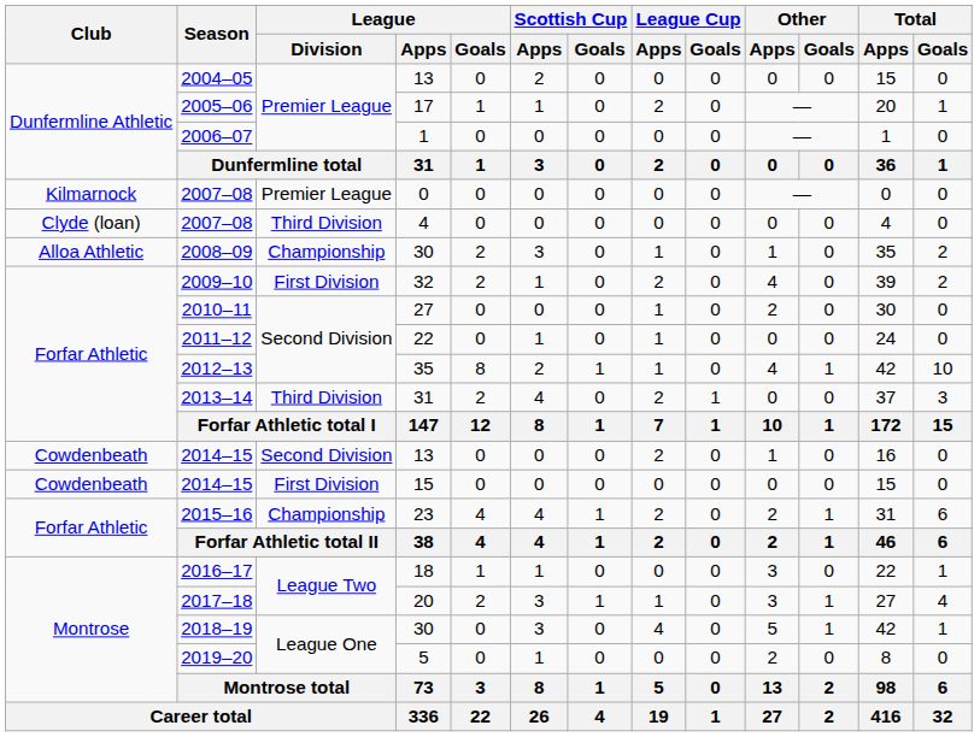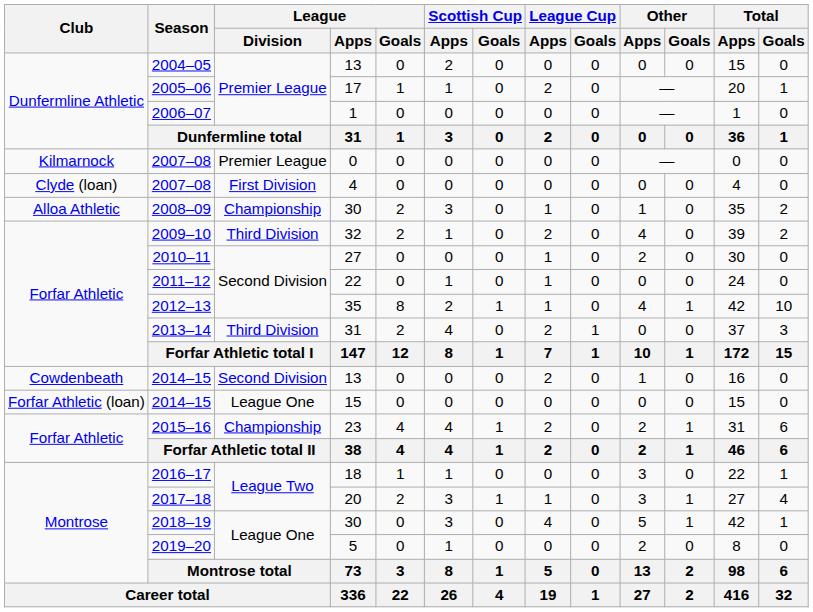 <table class="wikitable" style="text-align:center">
 <tr>
 <th rowspan="2">Club</th>
 <th rowspan="2">Season</th>
 <th colspan="3">League</th>
 <th colspan="2"><a href='#'>Scottish Cup</a></th>
 <th colspan="2"><a href='#'>League Cup</a></th>
 <th colspan="2">Other</th>
 <th colspan="2">Total</th>
 </tr>
 <tr>
 <th>Division</th>
 <th>Apps</th>
 <th>Goals</th>
 <th>Apps</th>
 <th>Goals</th>
 <th>Apps</th>
 <th>Goals</th>
 <th>Apps</th>
 <th>Goals</th>
 <th>Apps</th>
 <th>Goals</th>
 </tr>
 <tr>
 <td rowspan="4"><a href='#'>Dunfermline Athletic</a></td>
 <td><a href='#'>2004–05</a></td>
 <td rowspan="3"><a href='#'>Premier League</a></td>
 <td>13</td>
 <td>0</td>
 <td>2</td>
 <td>0</td>
 <td>0</td>
 <td>0</td>
 <td>0</td>
 <td>0</td>
 <td>15</td>
 <td>0</td>
 </tr>
 <tr>
 <td><a href='#'>2005–06</a></td>
 <td>17</td>
 <td>1</td>
 <td>1</td>
 <td>0</td>
 <td>2</td>
 <td>0</td>
 <td colspan="2">—</td>
 <td>20</td>
 <td>1</td>
 </tr>
 <tr>
 <td><a href='#'>2006–07</a></td>
 <td>1</td>
 <td>0</td>
 <td>0</td>
 <td>0</td>
 <td>0</td>
 <td>0</td>
 <td colspan="2">—</td>
 <td>1</td>
 <td>0</td>
 </tr>
 <tr>
 <th colspan="2">Dunfermline total</th>
 <th>31</th>
 <th>1</th>
 <th>3</th>
 <th>0</th>
 <th>2</th>
 <th>0</th>
 <th>0</th>
 <th>0</th>
 <th>36</th>
 <th>1</th>
 </tr>
 <tr>
 <td><a href='#'>Kilmarnock</a></td>
 <td><a href='#'>2007–08</a></td>
 <td>Premier League</td>
 <td>0</td>
 <td>0</td>
 <td>0</td>
 <td>0</td>
 <td>0</td>
 <td>0</td>
 <td colspan="2">—</td>
 <td>0</td>
 <td>0</td>
 </tr>
 <tr>
 <td><a href='#'>Clyde</a> (loan)</td>
 <td><a href='#'>2007–08</a></td>
-<td><a href='#'>Third Division</a></td>
+<td><a href='#'>First Division</a></td>
 <td>4</td>
 <td>0</td>
 <td>0</td>
 <td>0</td>
 <td>0</td>
 <td>0</td>
 <td>0</td>
 <td>0</td>
 <td>4</td>
 <td>0</td>
 </tr>
 <tr>
 <td><a href='#'>Alloa Athletic</a></td>
 <td><a href='#'>2008–09</a></td>
 <td><a href='#'>Championship</a></td>
 <td>30</td>
 <td>2</td>
 <td>3</td>
 <td>0</td>
 <td>1</td>
 <td>0</td>
 <td>1</td>
 <td>0</td>
 <td>35</td>
 <td>2</td>
 </tr>
 <tr>
 <td rowspan="6"><a href='#'>Forfar Athletic</a></td>
 <td><a href='#'>2009–10</a></td>
-<td><a href='#'>First Division</a></td>
+<td><a href='#'>Third Division</a></td>
 <td>32</td>
 <td>2</td>
 <td>1</td>
 <td>0</td>
 <td>2</td>
 <td>0</td>
 <td>4</td>
 <td>0</td>
 <td>39</td>
 <td>2</td>
 </tr>
 <tr>
 <td><a href='#'>2010–11</a></td>
 <td rowspan="3">Second Division</td>
 <td>27</td>
 <td>0</td>
 <td>0</td>
 <td>0</td>
 <td>1</td>
 <td>0</td>
 <td>2</td>
 <td>0</td>
 <td>30</td>
 <td>0</td>
 </tr>
 <tr>
 <td><a href='#'>2011–12</a></td>
 <td>22</td>
 <td>0</td>
 <td>1</td>
 <td>0</td>
 <td>1</td>
 <td>0</td>
 <td>0</td>
 <td>0</td>
 <td>24</td>
 <td>0</td>
 </tr>
 <tr>
 <td><a href='#'>2012–13</a></td>
 <td>35</td>
 <td>8</td>
 <td>2</td>
 <td>1</td>
 <td>1</td>
 <td>0</td>
 <td>4</td>
 <td>1</td>
 <td>42</td>
 <td>10</td>
 </tr>
 <tr>
 <td><a href='#'>2013–14</a></td>
 <td><a href='#'>Third Division</a></td>
 <td>31</td>
 <td>2</td>
 <td>4</td>
 <td>0</td>
 <td>2</td>
 <td>1</td>
 <td>0</td>
 <td>0</td>
 <td>37</td>
 <td>3</td>
 </tr>
 <tr>
 <th colspan="2">Forfar Athletic total I</th>
 <th>147</th>
 <th>12</th>
 <th>8</th>
 <th>1</th>
 <th>7</th>
 <th>1</th>
 <th>10</th>
 <th>1</th>
 <th>172</th>
 <th>15</th>
 </tr>
 <tr>
 <td><a href='#'>Cowdenbeath</a></td>
 <td><a href='#'>2014–15</a></td>
 <td><a href='#'>Second Division</a></td>
 <td>13</td>
 <td>0</td>
 <td>0</td>
 <td>0</td>
 <td>2</td>
 <td>0</td>
 <td>1</td>
 <td>0</td>
 <td>16</td>
 <td>0</td>
 </tr>
 <tr>
-<td><a href='#'>Cowdenbeath</a></td>
+<td><a href='#'>Forfar Athletic</a> (loan)</td>
 <td><a href='#'>2014–15</a></td>
-<td><a href='#'>First Division</a></td>
+<td>League One</td>
 <td>15</td>
 <td>0</td>
 <td>0</td>
 <td>0</td>
 <td>0</td>
 <td>0</td>
 <td>0</td>
 <td>0</td>
 <td>15</td>
 <td>0</td>
 </tr>
 <tr>
 <td rowspan="2"><a href='#'>Forfar Athletic</a></td>
 <td><a href='#'>2015–16</a></td>
 <td><a href='#'>Championship</a></td>
 <td>23</td>
 <td>4</td>
 <td>4</td>
 <td>1</td>
 <td>2</td>
 <td>0</td>
 <td>2</td>
 <td>1</td>
 <td>31</td>
 <td>6</td>
 </tr>
 <tr>
 <th colspan="2">Forfar Athletic total II</th>
 <th>38</th>
 <th>4</th>
 <th>4</th>
 <th>1</th>
 <th>2</th>
 <th>0</th>
 <th>2</th>
 <th>1</th>
 <th>46</th>
 <th>6</th>
 </tr>
 <tr>
 <td rowspan="5"><a href='#'>Montrose</a></td>
 <td><a href='#'>2016–17</a></td>
 <td rowspan="2"><a href='#'>League Two</a></td>
 <td>18</td>
 <td>1</td>
 <td>1</td>
 <td>0</td>
 <td>0</td>
 <td>0</td>
 <td>3</td>
 <td>0</td>
 <td>22</td>
 <td>1</td>
 </tr>
 <tr>
 <td><a href='#'>2017–18</a></td>
 <td>20</td>
 <td>2</td>
 <td>3</td>
 <td>1</td>
 <td>1</td>
 <td>0</td>
 <td>3</td>
 <td>1</td>
 <td>27</td>
 <td>4</td>
 </tr>
 <tr>
 <td><a href='#'>2018–19</a></td>
 <td rowspan="2">League One</td>
 <td>30</td>
 <td>0</td>
 <td>3</td>
 <td>0</td>
 <td>4</td>
 <td>0</td>
 <td>5</td>
 <td>1</td>
 <td>42</td>
 <td>1</td>
 </tr>
 <tr>
 <td><a href='#'>2019–20</a></td>
 <td>5</td>
 <td>0</td>
 <td>1</td>
 <td>0</td>
 <td>0</td>
 <td>0</td>
 <td>2</td>
 <td>0</td>
 <td>8</td>
 <td>0</td>
 </tr>
 <tr>
 <th colspan="2">Montrose total</th>
 <th>73</th>
 <th>3</th>
 <th>8</th>
 <th>1</th>
 <th>5</th>
 <th>0</th>
 <th>13</th>
 <th>2</th>
 <th>98</th>
 <th>6</th>
 </tr>
 <tr>
 <th colspan="3">Career total</th>
 <th>336</th>
 <th>22</th>
 <th>26</th>
 <th>4</th>
 <th>19</th>
 <th>1</th>
 <th>27</th>
 <th>2</th>
 <th>416</th>
 <th>32</th>
 </tr>
 </table>
